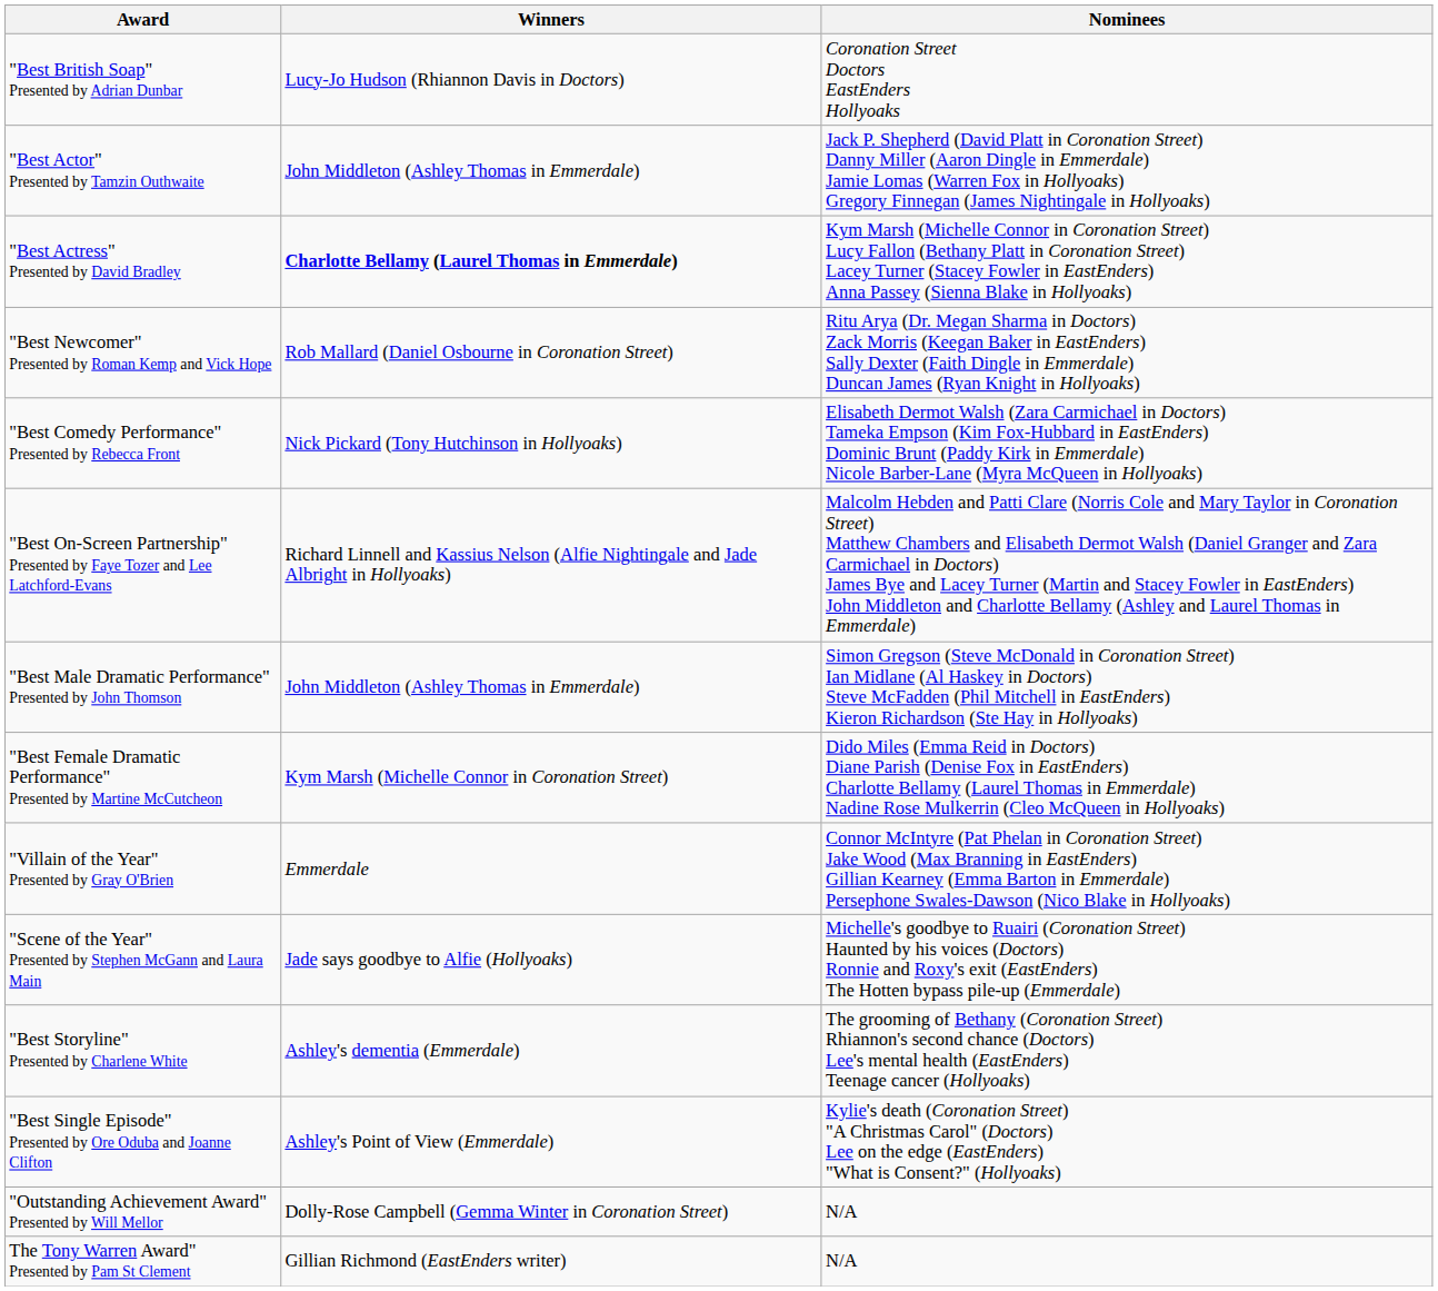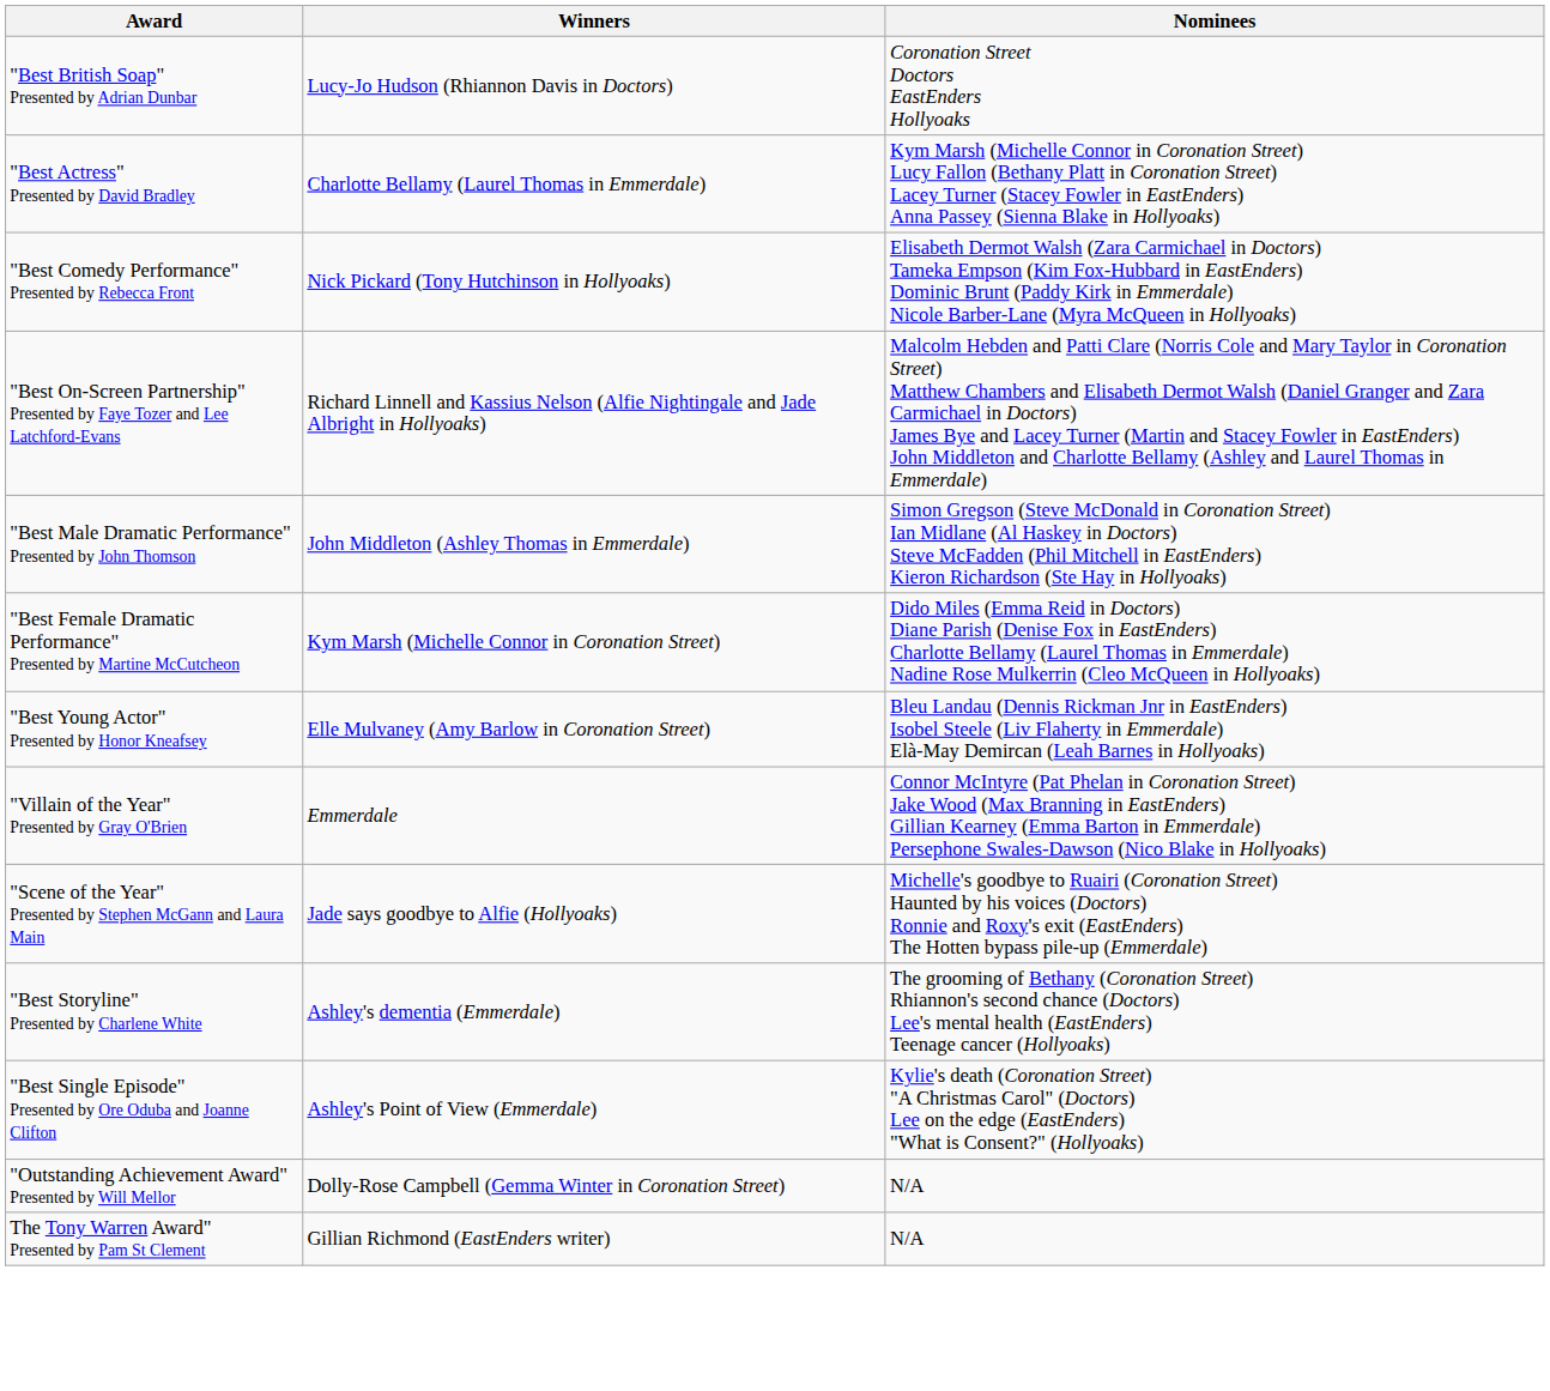 <table class="wikitable">
 <tr>
 <th>Award</th>
 <th>Winners</th>
 <th>Nominees</th>
 </tr>
 <tr>
 <td>"<a href='#'>Best British Soap</a>"<br><small>Presented by <a href='#'>Adrian Dunbar</a></small></td>
 <td><a href='#'>Lucy-Jo Hudson</a> (Rhiannon Davis in <em>Doctors</em>)</td>
 <td><em>Coronation Street</em><br><em>Doctors</em><br><em>EastEnders</em><br><em>Hollyoaks</em></td>
 </tr>
 <tr>
-<td>"<a href='#'>Best Actor</a>"<br><small>Presented by <a href='#'>Tamzin Outhwaite</a></small></td>
-<td><a href='#'>John Middleton</a> (<a href='#'>Ashley Thomas</a> in <em>Emmerdale</em>)</td>
-<td><a href='#'>Jack P. Shepherd</a> (<a href='#'>David Platt</a> in <em>Coronation Street</em>)<br><a href='#'>Danny Miller</a> (<a href='#'>Aaron Dingle</a> in <em>Emmerdale</em>)<br><a href='#'>Jamie Lomas</a> (<a href='#'>Warren Fox</a> in <em>Hollyoaks</em>)<br><a href='#'>Gregory Finnegan</a> (<a href='#'>James Nightingale</a> in <em>Hollyoaks</em>)</td>
-</tr>
-<tr>
 <td>"<a href='#'>Best Actress</a>"<br><small>Presented by <a href='#'>David Bradley</a></small></td>
-<td><strong><a href='#'>Charlotte Bellamy</a> (<a href='#'>Laurel Thomas</a> in <em>Emmerdale</em>)</strong></td>
+<td><a href='#'>Charlotte Bellamy</a> (<a href='#'>Laurel Thomas</a> in <em>Emmerdale</em>)</td>
 <td><a href='#'>Kym Marsh</a> (<a href='#'>Michelle Connor</a> in <em>Coronation Street</em>)<br><a href='#'>Lucy Fallon</a> (<a href='#'>Bethany Platt</a> in <em>Coronation Street</em>)<br><a href='#'>Lacey Turner</a> (<a href='#'>Stacey Fowler</a> in <em>EastEnders</em>)<br><a href='#'>Anna Passey</a> (<a href='#'>Sienna Blake</a> in <em>Hollyoaks</em>)</td>
-</tr>
-<tr>
-<td>"Best Newcomer"<br><small>Presented by <a href='#'>Roman Kemp</a> and <a href='#'>Vick Hope</a></small></td>
-<td><a href='#'>Rob Mallard</a> (<a href='#'>Daniel Osbourne</a> in <em>Coronation Street</em>)</td>
-<td><a href='#'>Ritu Arya</a> (<a href='#'>Dr. Megan Sharma</a> in <em>Doctors</em>)<br><a href='#'>Zack Morris</a> (<a href='#'>Keegan Baker</a> in <em>EastEnders</em>)<br><a href='#'>Sally Dexter</a> (<a href='#'>Faith Dingle</a> in <em>Emmerdale</em>)<br><a href='#'>Duncan James</a> (<a href='#'>Ryan Knight</a> in <em>Hollyoaks</em>)</td>
 </tr>
 <tr>
 <td>"Best Comedy Performance"<br><small>Presented by <a href='#'>Rebecca Front</a></small></td>
 <td><a href='#'>Nick Pickard</a> (<a href='#'>Tony Hutchinson</a> in <em>Hollyoaks</em>)</td>
 <td><a href='#'>Elisabeth Dermot Walsh</a> (<a href='#'>Zara Carmichael</a> in <em>Doctors</em>)<br><a href='#'>Tameka Empson</a> (<a href='#'>Kim Fox-Hubbard</a> in <em>EastEnders</em>)<br><a href='#'>Dominic Brunt</a> (<a href='#'>Paddy Kirk</a> in <em>Emmerdale</em>)<br><a href='#'>Nicole Barber-Lane</a> (<a href='#'>Myra McQueen</a> in <em>Hollyoaks</em>)</td>
 </tr>
 <tr>
 <td>"Best On-Screen Partnership"<br><small>Presented by <a href='#'>Faye Tozer</a> and <a href='#'>Lee Latchford-Evans</a></small></td>
 <td>Richard Linnell and <a href='#'>Kassius Nelson</a> (<a href='#'>Alfie Nightingale</a> and <a href='#'>Jade Albright</a> in <em>Hollyoaks</em>)</td>
 <td><a href='#'>Malcolm Hebden</a> and <a href='#'>Patti Clare</a> (<a href='#'>Norris Cole</a> and <a href='#'>Mary Taylor</a> in <em>Coronation Street</em>)<br><a href='#'>Matthew Chambers</a> and <a href='#'>Elisabeth Dermot Walsh</a> (<a href='#'>Daniel Granger</a> and <a href='#'>Zara Carmichael</a> in <em>Doctors</em>)<br><a href='#'>James Bye</a> and <a href='#'>Lacey Turner</a> (<a href='#'>Martin</a> and <a href='#'>Stacey Fowler</a> in <em>EastEnders</em>)<br><a href='#'>John Middleton</a> and <a href='#'>Charlotte Bellamy</a> (<a href='#'>Ashley</a> and <a href='#'>Laurel Thomas</a> in <em>Emmerdale</em>)</td>
 </tr>
 <tr>
 <td>"Best Male Dramatic Performance"<br><small>Presented by <a href='#'>John Thomson</a></small></td>
 <td><a href='#'>John Middleton</a> (<a href='#'>Ashley Thomas</a> in <em>Emmerdale</em>)</td>
 <td><a href='#'>Simon Gregson</a> (<a href='#'>Steve McDonald</a> in <em>Coronation Street</em>)<br><a href='#'>Ian Midlane</a> (<a href='#'>Al Haskey</a> in <em>Doctors</em>)<br><a href='#'>Steve McFadden</a> (<a href='#'>Phil Mitchell</a> in <em>EastEnders</em>)<br><a href='#'>Kieron Richardson</a> (<a href='#'>Ste Hay</a> in <em>Hollyoaks</em>)</td>
 </tr>
 <tr>
 <td>"Best Female Dramatic Performance"<br><small>Presented by <a href='#'>Martine McCutcheon</a></small></td>
 <td><a href='#'>Kym Marsh</a> (<a href='#'>Michelle Connor</a> in <em>Coronation Street</em>)</td>
 <td><a href='#'>Dido Miles</a> (<a href='#'>Emma Reid</a> in <em>Doctors</em>)<br><a href='#'>Diane Parish</a> (<a href='#'>Denise Fox</a> in <em>EastEnders</em>)<br><a href='#'>Charlotte Bellamy</a> (<a href='#'>Laurel Thomas</a> in <em>Emmerdale</em>)<br><a href='#'>Nadine Rose Mulkerrin</a> (<a href='#'>Cleo McQueen</a> in <em>Hollyoaks</em>)</td>
+</tr>
+<tr>
+<td>"Best Young Actor"<br><small>Presented by <a href='#'>Honor Kneafsey</a></small></td>
+<td><a href='#'>Elle Mulvaney</a> (<a href='#'>Amy Barlow</a> in <em>Coronation Street</em>)</td>
+<td><a href='#'>Bleu Landau</a> (<a href='#'>Dennis Rickman Jnr</a> in <em>EastEnders</em>)<br><a href='#'>Isobel Steele</a> (<a href='#'>Liv Flaherty</a> in <em>Emmerdale</em>)<br>Elà-May Demircan (<a href='#'>Leah Barnes</a> in <em>Hollyoaks</em>)</td>
 </tr>
 <tr>
 <td>"Villain of the Year"<br><small>Presented by <a href='#'>Gray O'Brien</a></small></td>
 <td><em>Emmerdale</em></td>
 <td><a href='#'>Connor McIntyre</a> (<a href='#'>Pat Phelan</a> in <em>Coronation Street</em>)<br><a href='#'>Jake Wood</a> (<a href='#'>Max Branning</a> in <em>EastEnders</em>)<br><a href='#'>Gillian Kearney</a> (<a href='#'>Emma Barton</a> in <em>Emmerdale</em>)<br><a href='#'>Persephone Swales-Dawson</a> (<a href='#'>Nico Blake</a> in <em>Hollyoaks</em>)</td>
 </tr>
 <tr>
 <td>"Scene of the Year"<br><small>Presented by <a href='#'>Stephen McGann</a> and <a href='#'>Laura Main</a></small></td>
 <td><a href='#'>Jade</a> says goodbye to <a href='#'>Alfie</a> (<em>Hollyoaks</em>)</td>
 <td><a href='#'>Michelle</a>'s goodbye to <a href='#'>Ruairi</a> (<em>Coronation Street</em>)<br>Haunted by his voices (<em>Doctors</em>)<br><a href='#'>Ronnie</a> and <a href='#'>Roxy</a>'s exit (<em>EastEnders</em>)<br>The Hotten bypass pile-up (<em>Emmerdale</em>)</td>
 </tr>
 <tr>
 <td>"Best Storyline"<br><small>Presented by <a href='#'>Charlene White</a></small></td>
 <td><a href='#'>Ashley</a>'s <a href='#'>dementia</a> (<em>Emmerdale</em>)</td>
 <td>The grooming of <a href='#'>Bethany</a> (<em>Coronation Street</em>)<br>Rhiannon's second chance (<em>Doctors</em>)<br><a href='#'>Lee</a>'s mental health (<em>EastEnders</em>)<br>Teenage cancer (<em>Hollyoaks</em>)</td>
 </tr>
 <tr>
 <td>"Best Single Episode"<br><small>Presented by <a href='#'>Ore Oduba</a> and <a href='#'>Joanne Clifton</a></small></td>
 <td><a href='#'>Ashley</a>'s Point of View (<em>Emmerdale</em>)</td>
 <td><a href='#'>Kylie</a>'s death (<em>Coronation Street</em>)<br>"A Christmas Carol" (<em>Doctors</em>)<br><a href='#'>Lee</a> on the edge (<em>EastEnders</em>)<br>"What is Consent?" (<em>Hollyoaks</em>)</td>
 </tr>
 <tr>
 <td>"Outstanding Achievement Award"<br><small>Presented by <a href='#'>Will Mellor</a></small></td>
 <td>Dolly-Rose Campbell (<a href='#'>Gemma Winter</a> in <em>Coronation Street</em>)</td>
 <td>N/A</td>
 </tr>
 <tr>
 <td>The <a href='#'>Tony Warren</a> Award"<br><small>Presented by <a href='#'>Pam St Clement</a></small></td>
 <td>Gillian Richmond (<em>EastEnders</em> writer)</td>
 <td>N/A</td>
 </tr>
 </table>
